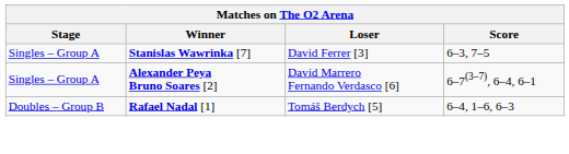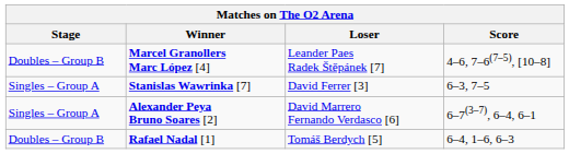 <table class="wikitable collapsible uncollapsed" border=1 style="margin:1em auto;">
 <tr>
 <th colspan=4>Matches on <a href='#'>The O2 Arena</a></th>
 </tr>
 <tr>
 <th width=150>Stage</th>
 <th width=200>Winner</th>
 <th width=200>Loser</th>
 <th width=150>Score</th>
+</tr>
+<tr>
+<td><a href='#'>Doubles – Group B</a></td>
+<td> <strong><a href='#'>Marcel Granollers</a></strong> <br>  <strong><a href='#'>Marc López</a></strong> [4]</td>
+<td> <a href='#'>Leander Paes</a> <br>  <a href='#'>Radek Štěpánek</a> [7]</td>
+<td>4–6, 7–6<sup>(7–5)</sup>, [10–8]</td>
 </tr>
 <tr>
 <td><a href='#'>Singles – Group A</a></td>
 <td> <strong><a href='#'>Stanislas Wawrinka</a></strong> [7]</td>
 <td> <a href='#'>David Ferrer</a> [3]</td>
 <td>6–3, 7–5</td>
 </tr>
 <tr>
 <td><a href='#'>Singles – Group A</a></td>
 <td> <strong><a href='#'>Alexander Peya</a></strong> <br>  <strong><a href='#'>Bruno Soares</a></strong> [2]</td>
 <td> <a href='#'>David Marrero</a> <br>  <a href='#'>Fernando Verdasco</a> [6]</td>
 <td>6–7<sup>(3–7)</sup>, 6–4, 6–1</td>
 </tr>
 <tr>
 <td><a href='#'>Doubles – Group B</a></td>
 <td> <strong><a href='#'>Rafael Nadal</a></strong> [1]</td>
 <td> <a href='#'>Tomáš Berdych</a> [5]</td>
 <td>6–4, 1–6, 6–3</td>
 </tr>
 </table>
